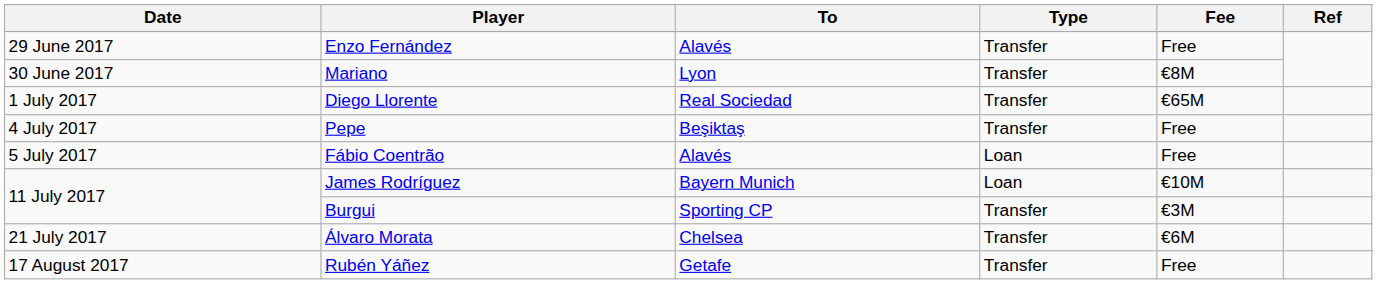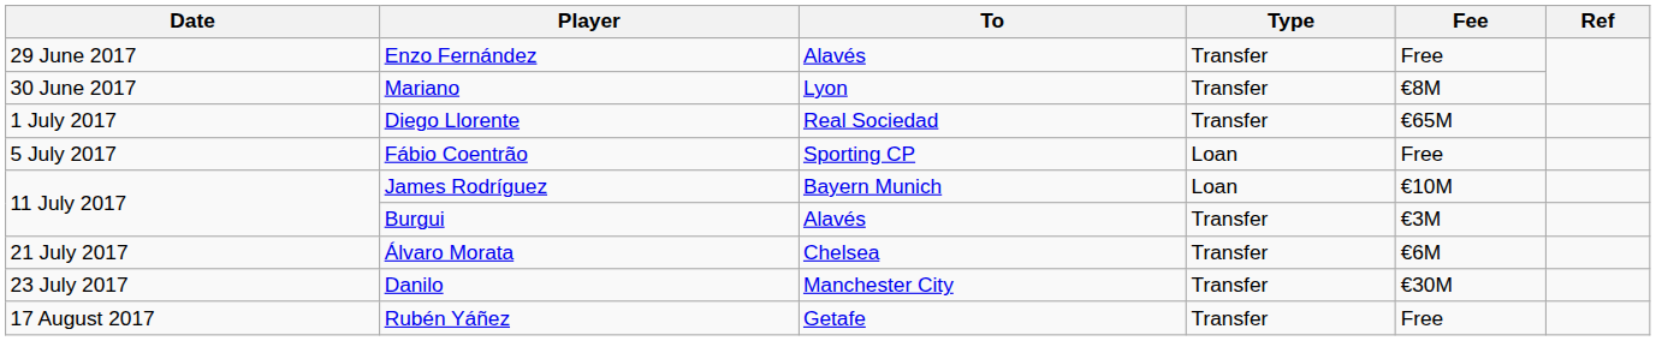 <table class="wikitable" style="width:80%;">
 <tr>
 <th>Date</th>
 <th>Player</th>
 <th>To</th>
 <th>Type</th>
 <th>Fee</th>
 <th>Ref</th>
 </tr>
 <tr>
 <td>29 June 2017</td>
 <td> <a href='#'>Enzo Fernández</a></td>
 <td> <a href='#'>Alavés</a></td>
 <td>Transfer</td>
 <td>Free</td>
 <td rowspan="2"></td>
 </tr>
 <tr>
 <td>30 June 2017</td>
 <td> <a href='#'>Mariano</a></td>
 <td> <a href='#'>Lyon</a></td>
 <td>Transfer</td>
 <td>€8M</td>
 </tr>
 <tr>
 <td>1 July 2017</td>
 <td> <a href='#'>Diego Llorente</a></td>
 <td> <a href='#'>Real Sociedad</a></td>
 <td>Transfer</td>
 <td>€65M</td>
 <td></td>
 </tr>
 <tr>
-<td>4 July 2017</td>
-<td> <a href='#'>Pepe</a></td>
-<td> <a href='#'>Beşiktaş</a></td>
-<td>Transfer</td>
-<td>Free</td>
-<td></td>
-</tr>
-<tr>
 <td>5 July 2017</td>
 <td> <a href='#'>Fábio Coentrão</a></td>
-<td> <a href='#'>Alavés</a></td>
+<td> <a href='#'>Sporting CP</a></td>
 <td>Loan</td>
 <td>Free</td>
 <td></td>
 </tr>
 <tr>
 <td rowspan="2">11 July 2017</td>
 <td> <a href='#'>James Rodríguez</a></td>
 <td> <a href='#'>Bayern Munich</a></td>
 <td>Loan</td>
 <td>€10M</td>
 <td></td>
 </tr>
 <tr>
 <td> <a href='#'>Burgui</a></td>
-<td> <a href='#'>Sporting CP</a></td>
+<td> <a href='#'>Alavés</a></td>
 <td>Transfer</td>
 <td>€3M</td>
 <td></td>
 </tr>
 <tr>
 <td>21 July 2017</td>
 <td> <a href='#'>Álvaro Morata</a></td>
 <td> <a href='#'>Chelsea</a></td>
 <td>Transfer</td>
 <td>€6M</td>
 <td></td>
 </tr>
 <tr>
+<td>23 July 2017</td>
+<td> <a href='#'>Danilo</a></td>
+<td> <a href='#'>Manchester City</a></td>
+<td>Transfer</td>
+<td>€30M</td>
+<td></td>
+</tr>
+<tr>
 <td>17 August 2017</td>
 <td> <a href='#'>Rubén Yáñez</a></td>
 <td> <a href='#'>Getafe</a></td>
 <td>Transfer</td>
 <td>Free</td>
 <td></td>
 </tr>
 </table>
